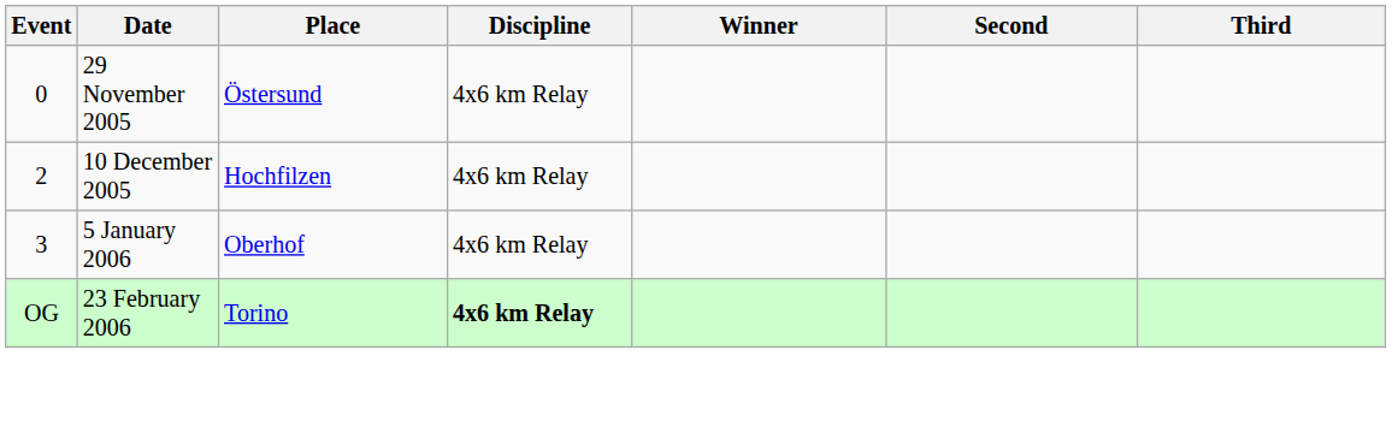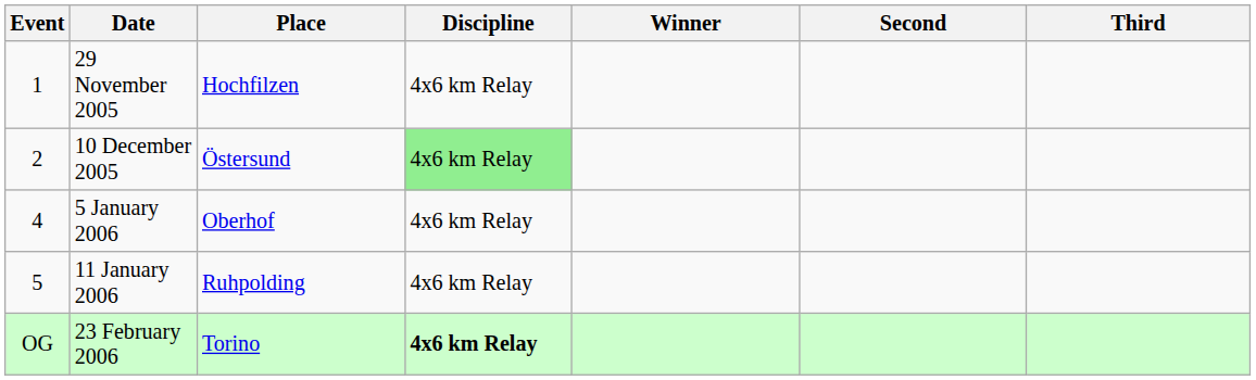 <table class="wikitable" style="font-size:95%;">
 <tr>
 <th width="30">Event</th>
 <th width="90">Date</th>
 <th width="169">Place</th>
 <th width="130">Discipline</th>
 <th width="200">Winner</th>
 <th width="200">Second</th>
 <th width="200">Third</th>
 </tr>
 <tr>
-<td align=center>0</td>
+<td align=center>1</td>
 <td>29 November 2005</td>
-<td> <a href='#'>Östersund</a></td>
+<td> <a href='#'>Hochfilzen</a></td>
 <td>4x6 km Relay</td>
 <td></td>
 <td></td>
 <td></td>
 </tr>
 <tr>
 <td align=center>2</td>
 <td>10 December 2005</td>
-<td> <a href='#'>Hochfilzen</a></td>
+<td> <a href='#'>Östersund</a></td>
+<td style="background: lightgreen;">4x6 km Relay</td>
+<td></td>
+<td></td>
+<td></td>
+</tr>
+<tr>
+<td align=center>4</td>
+<td>5 January 2006</td>
+<td> <a href='#'>Oberhof</a></td>
 <td>4x6 km Relay</td>
 <td></td>
 <td></td>
 <td></td>
 </tr>
 <tr>
-<td align=center>3</td>
-<td>5 January 2006</td>
-<td> <a href='#'>Oberhof</a></td>
+<td align=center>5</td>
+<td>11 January 2006</td>
+<td> <a href='#'>Ruhpolding</a></td>
 <td>4x6 km Relay</td>
 <td></td>
 <td></td>
 <td></td>
 </tr>
 <tr style="background:#CCFFCC">
 <td align=center>OG</td>
 <td>23 February 2006</td>
 <td> <a href='#'>Torino</a></td>
 <td><strong>4x6 km Relay</strong></td>
 <td></td>
 <td></td>
 <td></td>
 </tr>
 </table>
